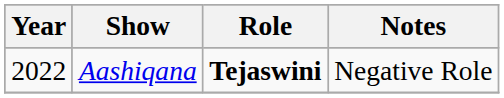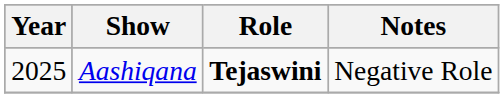 <table class = "wikitable sortable">
 <tr>
 <th>Year</th>
 <th>Show</th>
 <th>Role</th>
 <th>Notes</th>
 </tr>
 <tr>
-<td>2022</td>
+<td>2025</td>
 <td><em><a href='#'>Aashiqana</a></em></td>
 <td><strong>Tejaswini</strong></td>
 <td>Negative Role</td>
 </tr>
 <tr>
 </tr>
 </table>
